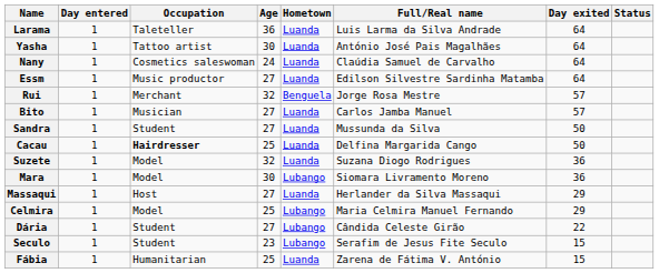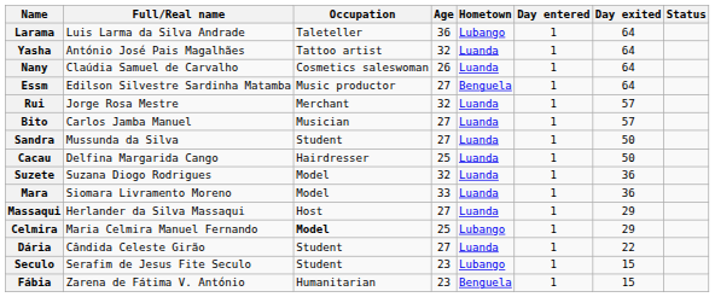 <table class="wikitable sortable">
 <tr>
 <th>Name</th>
-<th>Day entered</th>
+<th>Full/Real name</th>
 <th>Occupation</th>
 <th>Age</th>
 <th>Hometown</th>
-<th>Full/Real name</th>
+<th>Day entered</th>
 <th>Day exited</th>
 <th>Status</th>
 </tr>
 <tr>
 <th>Larama</th>
-<td align=center>1</td>
+<td>Luis Larma da Silva Andrade</td>
 <td>Taleteller</td>
 <td align=center>36</td>
-<td><a href='#'>Luanda</a></td>
-<td>Luis Larma da Silva Andrade</td>
+<td><a href='#'>Lubango</a></td>
+<td align=center>1</td>
 <td align=center>64</td>
 <td></td>
 </tr>
 <tr>
 <th>Yasha</th>
+<td>António José Pais Magalhães</td>
+<td>Tattoo artist</td>
+<td align=center>32</td>
+<td><a href='#'>Luanda</a></td>
 <td align=center>1</td>
-<td>Tattoo artist</td>
-<td align=center>30</td>
-<td><a href='#'>Luanda</a></td>
-<td>António José Pais Magalhães</td>
 <td align=center>64</td>
 <td></td>
 </tr>
 <tr>
 <th>Nany</th>
+<td>Claúdia Samuel de Carvalho</td>
+<td>Cosmetics saleswoman</td>
+<td align=center>26</td>
+<td><a href='#'>Luanda</a></td>
 <td align=center>1</td>
-<td>Cosmetics saleswoman</td>
-<td align=center>24</td>
-<td><a href='#'>Luanda</a></td>
-<td>Claúdia Samuel de Carvalho</td>
 <td align=center>64</td>
 <td></td>
 </tr>
 <tr>
 <th>Essm</th>
-<td align=center>1</td>
+<td>Edilson Silvestre Sardinha Matamba</td>
 <td>Music productor</td>
 <td align=center>27</td>
-<td><a href='#'>Luanda</a></td>
-<td>Edilson Silvestre Sardinha Matamba</td>
+<td><a href='#'>Benguela</a></td>
+<td align=center>1</td>
 <td align=center>64</td>
 <td></td>
 </tr>
 <tr>
 <th>Rui</th>
-<td align=center>1</td>
+<td>Jorge Rosa Mestre</td>
 <td>Merchant</td>
 <td align=center>32</td>
-<td><a href='#'>Benguela</a></td>
-<td>Jorge Rosa Mestre</td>
+<td><a href='#'>Luanda</a></td>
+<td align=center>1</td>
 <td align=center>57</td>
 <td></td>
 </tr>
 <tr>
 <th>Bito</th>
-<td align=center>1</td>
+<td>Carlos Jamba Manuel</td>
 <td>Musician</td>
 <td align=center>27</td>
 <td><a href='#'>Luanda</a></td>
-<td>Carlos Jamba Manuel</td>
+<td align=center>1</td>
 <td align=center>57</td>
 <td></td>
 </tr>
 <tr>
 <th>Sandra</th>
-<td align=center>1</td>
+<td>Mussunda da Silva</td>
 <td>Student</td>
 <td align=center>27</td>
 <td><a href='#'>Luanda</a></td>
-<td>Mussunda da Silva</td>
+<td align=center>1</td>
 <td align=center>50</td>
 <td></td>
 </tr>
 <tr>
 <th>Cacau</th>
-<td align=center>1</td>
-<td><strong>Hairdresser</strong></td>
+<td>Delfina Margarida Cango</td>
+<td>Hairdresser</td>
 <td align=center>25</td>
 <td><a href='#'>Luanda</a></td>
-<td>Delfina Margarida Cango</td>
+<td align=center>1</td>
 <td align=center>50</td>
 <td></td>
 </tr>
 <tr>
 <th>Suzete</th>
-<td align=center>1</td>
+<td>Suzana Diogo Rodrigues</td>
 <td>Model</td>
 <td align=center>32</td>
 <td><a href='#'>Luanda</a></td>
-<td>Suzana Diogo Rodrigues</td>
+<td align=center>1</td>
 <td align=center>36</td>
 <td></td>
 </tr>
 <tr>
 <th>Mara</th>
+<td>Siomara Livramento Moreno</td>
+<td>Model</td>
+<td align=center>33</td>
+<td><a href='#'>Luanda</a></td>
 <td align=center>1</td>
-<td>Model</td>
-<td align=center>30</td>
-<td><a href='#'>Lubango</a></td>
-<td>Siomara Livramento Moreno</td>
 <td align=center>36</td>
 <td></td>
 </tr>
 <tr>
 <th>Massaqui</th>
-<td align=center>1</td>
+<td>Herlander da Silva Massaqui</td>
 <td>Host</td>
 <td align=center>27</td>
 <td><a href='#'>Luanda</a></td>
-<td>Herlander da Silva Massaqui</td>
+<td align=center>1</td>
 <td align=center>29</td>
 <td></td>
 </tr>
 <tr>
 <th>Celmira</th>
-<td align=center>1</td>
-<td>Model</td>
+<td>Maria Celmira Manuel Fernando</td>
+<td><strong>Model</strong></td>
 <td align=center>25</td>
 <td><a href='#'>Lubango</a></td>
-<td>Maria Celmira Manuel Fernando</td>
+<td align=center>1</td>
 <td align=center>29</td>
 <td></td>
 </tr>
 <tr>
 <th>Dária</th>
-<td align=center>1</td>
+<td>Cândida Celeste Girão</td>
 <td>Student</td>
 <td align=center>27</td>
-<td><a href='#'>Lubango</a></td>
-<td>Cândida Celeste Girão</td>
+<td><a href='#'>Luanda</a></td>
+<td align=center>1</td>
 <td align=center>22</td>
 <td></td>
 </tr>
 <tr>
 <th>Seculo</th>
-<td align=center>1</td>
+<td>Serafim de Jesus Fite Seculo</td>
 <td>Student</td>
 <td align=center>23</td>
 <td><a href='#'>Lubango</a></td>
-<td>Serafim de Jesus Fite Seculo</td>
+<td align=center>1</td>
 <td align=center>15</td>
 <td></td>
 </tr>
 <tr>
 <th>Fábia</th>
+<td>Zarena de Fátima V. António</td>
+<td>Humanitarian</td>
+<td align=center>23</td>
+<td><a href='#'>Benguela</a></td>
 <td align=center>1</td>
-<td>Humanitarian</td>
-<td align=center>25</td>
-<td><a href='#'>Luanda</a></td>
-<td>Zarena de Fátima V. António</td>
 <td align=center>15</td>
 <td></td>
 </tr>
 </table>
